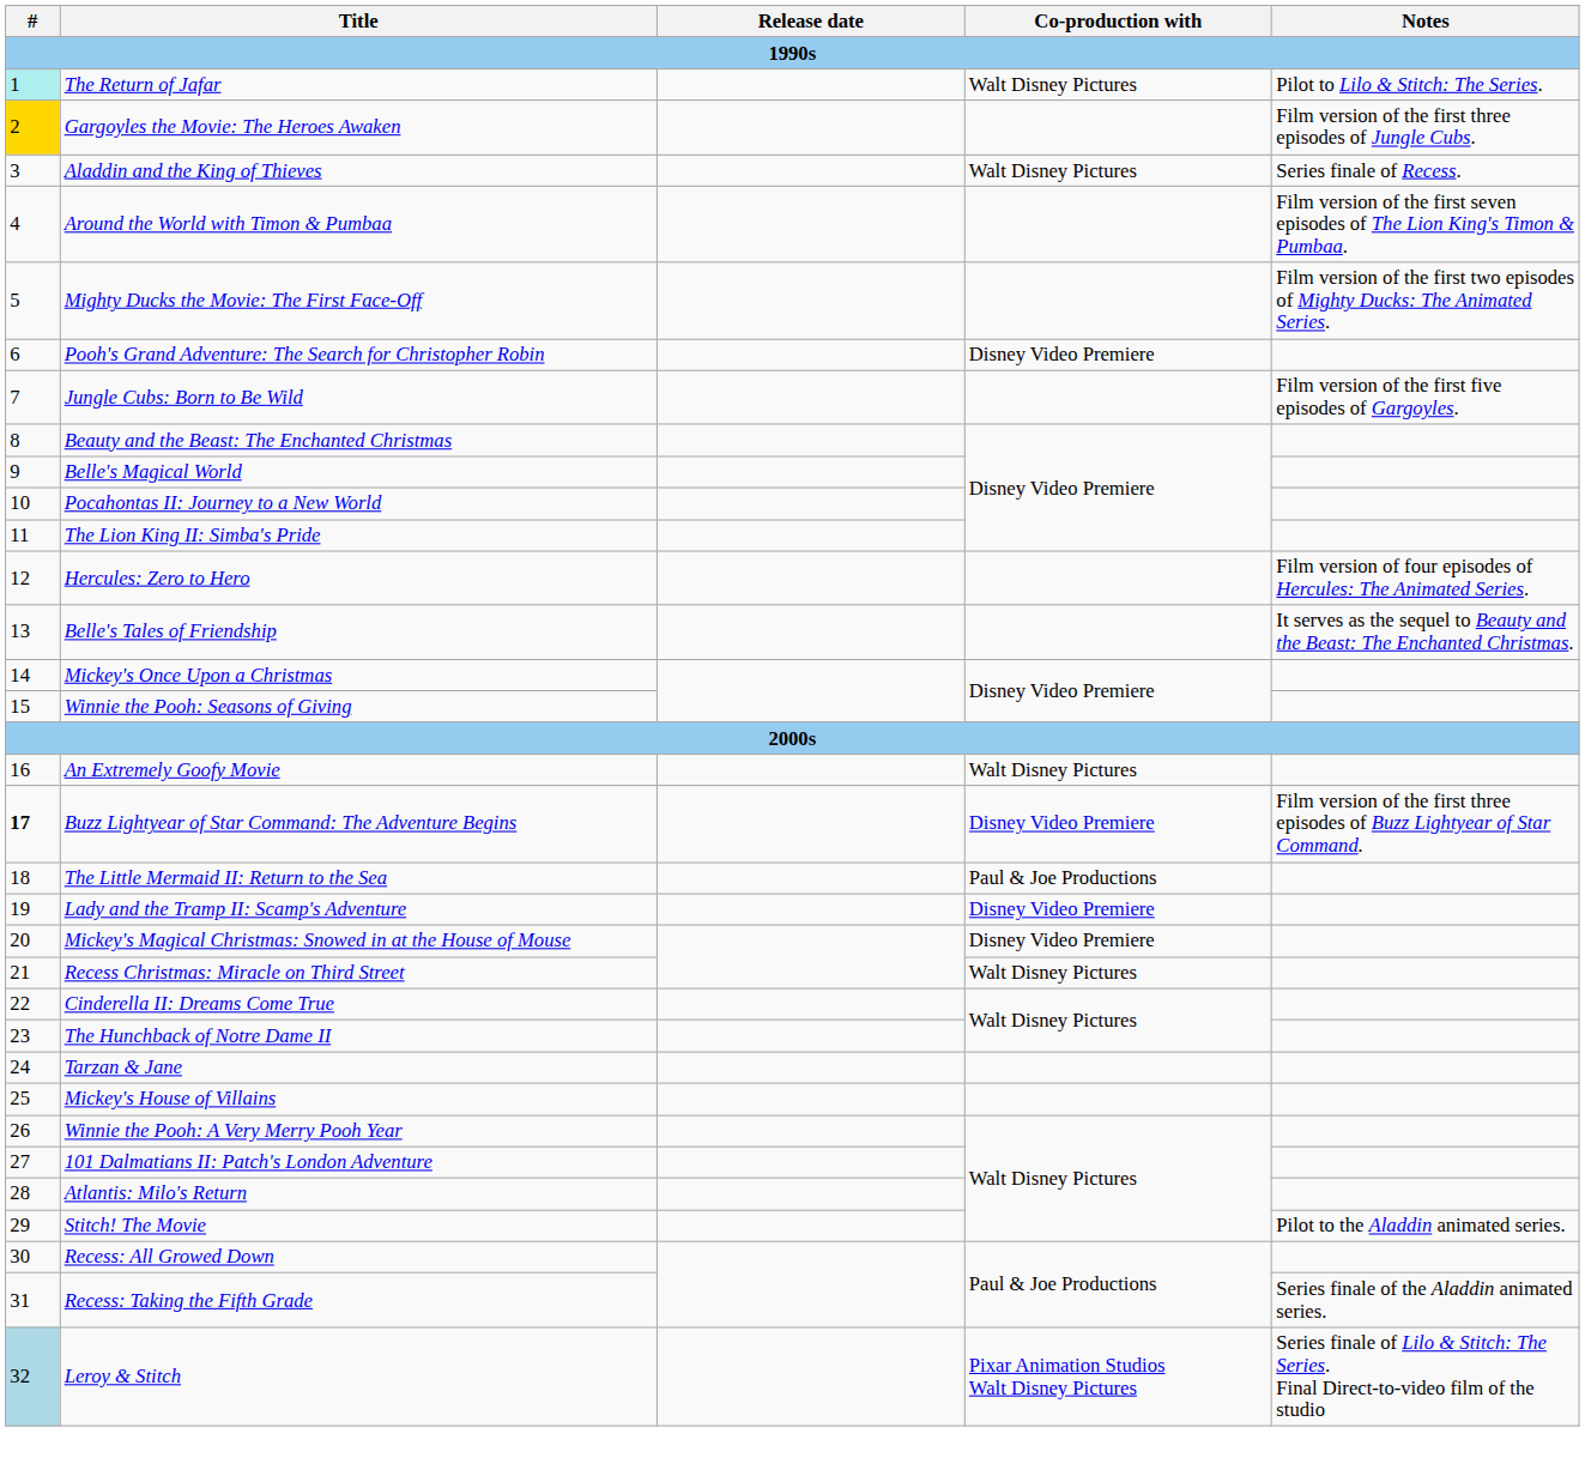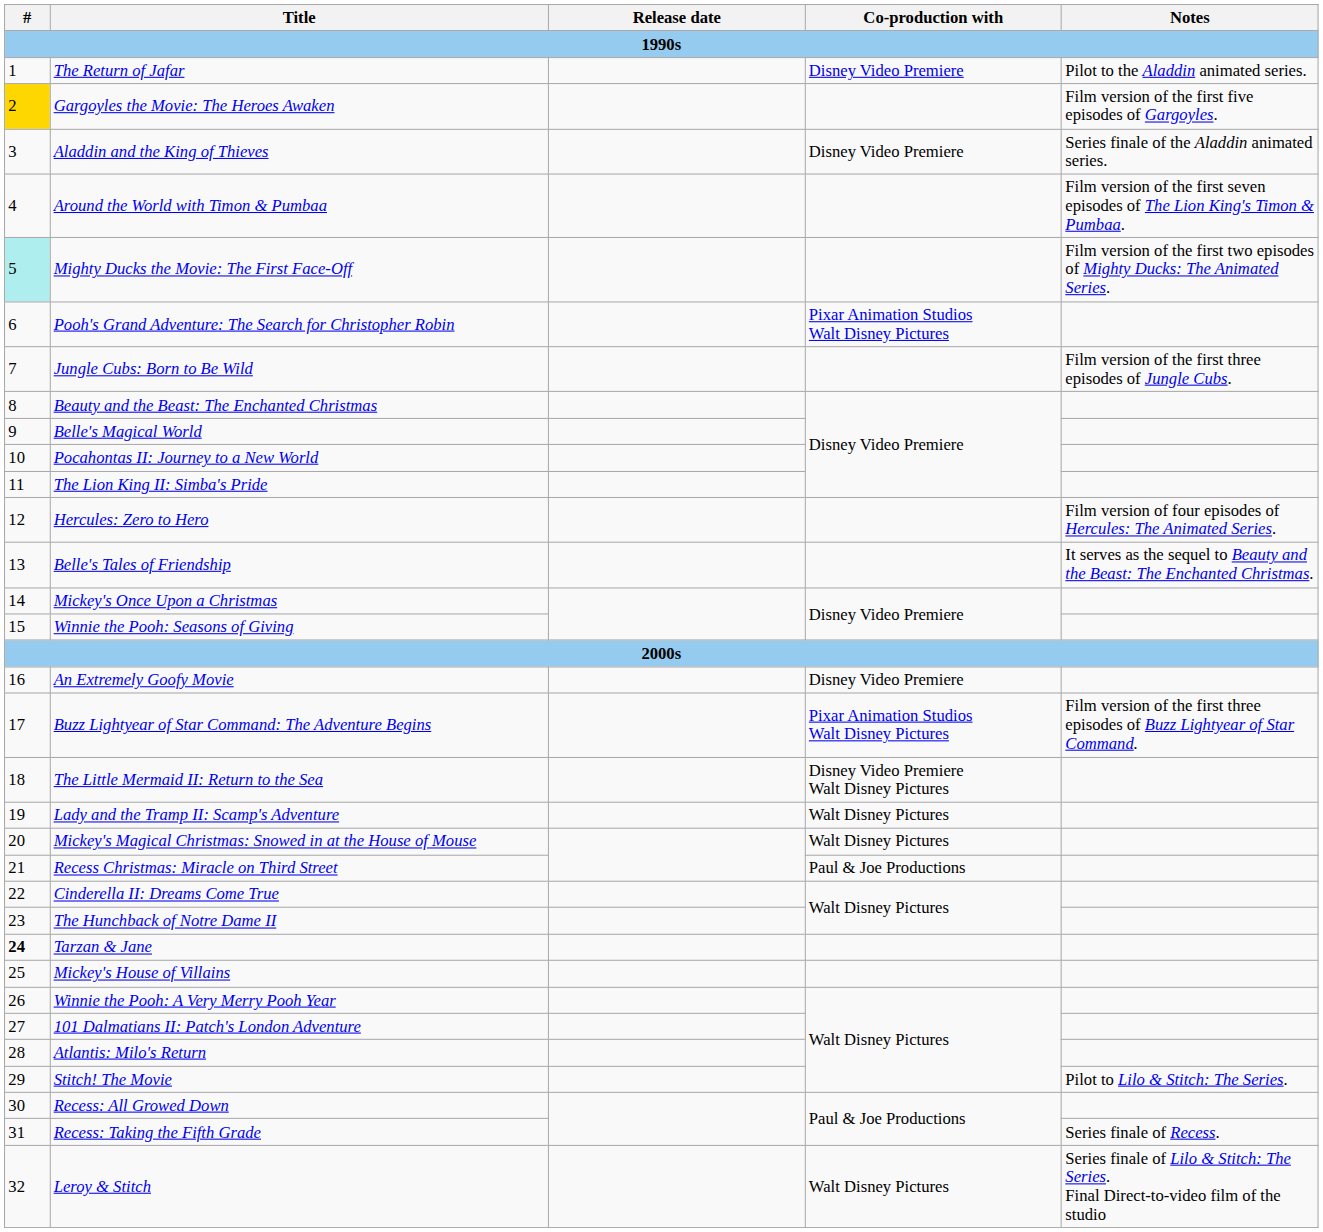 <table class="wikitable sortable" style="width:100%;">
 <tr>
 <th width = 10px>#</th>
 <th width = 250px>Title</th>
 <th width = 125px>Release date</th>
 <th width = 125px>Co-production with</th>
 <th width = 125px>Notes</th>
 </tr>
 <tr>
 <th colspan="5" style="background:#95CBEF;">1990s</th>
 </tr>
 <tr>
-<td style="background: paleturquoise;">1</td>
+<td>1</td>
 <td><em><a href='#'>The Return of Jafar</a></em></td>
 <td align="right"></td>
-<td>Walt Disney Pictures</td>
-<td>Pilot to <em><a href='#'>Lilo & Stitch: The Series</a></em>.</td>
+<td><a href='#'>Disney Video Premiere</a></td>
+<td>Pilot to the <em><a href='#'>Aladdin</a></em> animated series.</td>
 </tr>
 <tr>
 <td style="background: gold;">2</td>
 <td><em><a href='#'>Gargoyles the Movie: The Heroes Awaken</a></em></td>
 <td align="right"></td>
 <td></td>
-<td>Film version of the first three episodes of <em><a href='#'>Jungle Cubs</a></em>.</td>
+<td>Film version of the first five episodes of <em><a href='#'>Gargoyles</a></em>.</td>
 </tr>
 <tr>
 <td>3</td>
 <td><em><a href='#'>Aladdin and the King of Thieves</a></em></td>
 <td align="right"></td>
-<td>Walt Disney Pictures</td>
-<td>Series finale of <em><a href='#'>Recess</a></em>.</td>
+<td>Disney Video Premiere</td>
+<td>Series finale of the <em>Aladdin</em> animated series.</td>
 </tr>
 <tr>
 <td>4</td>
 <td><em><a href='#'>Around the World with Timon & Pumbaa</a></em></td>
 <td align="right"></td>
 <td></td>
 <td>Film version of the first seven episodes of <em><a href='#'>The Lion King's Timon & Pumbaa</a></em>.</td>
 </tr>
 <tr>
-<td>5</td>
+<td style="background: paleturquoise;">5</td>
 <td><em><a href='#'>Mighty Ducks the Movie: The First Face-Off</a></em></td>
 <td align="right"></td>
 <td></td>
 <td>Film version of the first two episodes of <em><a href='#'>Mighty Ducks: The Animated Series</a></em>.</td>
 </tr>
 <tr>
 <td>6</td>
 <td><em><a href='#'>Pooh's Grand Adventure: The Search for Christopher Robin</a></em></td>
 <td align="right"></td>
-<td>Disney Video Premiere</td>
+<td><a href='#'>Pixar Animation Studios</a><br><a href='#'>Walt Disney Pictures</a></td>
 <td></td>
 </tr>
 <tr>
 <td>7</td>
 <td><em><a href='#'>Jungle Cubs: Born to Be Wild</a></em></td>
 <td align="right"></td>
 <td></td>
-<td>Film version of the first five episodes of <em><a href='#'>Gargoyles</a></em>.</td>
+<td>Film version of the first three episodes of <em><a href='#'>Jungle Cubs</a></em>.</td>
 </tr>
 <tr>
 <td>8</td>
 <td><em><a href='#'>Beauty and the Beast: The Enchanted Christmas</a></em></td>
 <td align="right"></td>
 <td rowspan="4">Disney Video Premiere</td>
 <td></td>
 </tr>
 <tr>
 <td>9</td>
 <td><em><a href='#'>Belle's Magical World</a></em></td>
 <td align="right"></td>
 <td></td>
 </tr>
 <tr>
 <td>10</td>
 <td><em><a href='#'>Pocahontas II: Journey to a New World</a></em></td>
 <td align="right"></td>
 <td></td>
 </tr>
 <tr>
 <td>11</td>
 <td><em><a href='#'>The Lion King II: Simba's Pride</a></em></td>
 <td align="right"></td>
 <td></td>
 </tr>
 <tr>
 <td>12</td>
 <td><em><a href='#'>Hercules: Zero to Hero</a></em></td>
 <td align="right"></td>
 <td></td>
 <td>Film version of four episodes of <em><a href='#'>Hercules: The Animated Series</a></em>.</td>
 </tr>
 <tr>
 <td>13</td>
 <td><em><a href='#'>Belle's Tales of Friendship</a></em></td>
 <td align="right"></td>
 <td></td>
 <td>It serves as the sequel to <em><a href='#'>Beauty and the Beast: The Enchanted Christmas</a></em>.</td>
 </tr>
 <tr>
 <td>14</td>
 <td><em><a href='#'>Mickey's Once Upon a Christmas</a></em></td>
 <td align="right" rowspan="2"></td>
 <td rowspan="2">Disney Video Premiere</td>
 <td></td>
 </tr>
 <tr>
 <td>15</td>
 <td><em><a href='#'>Winnie the Pooh: Seasons of Giving</a></em></td>
 <td></td>
 </tr>
 <tr>
 <th colspan="5" style="background:#95CBEF;">2000s</th>
 </tr>
 <tr>
 <td>16</td>
 <td><em><a href='#'>An Extremely Goofy Movie</a></em></td>
 <td align="right"></td>
-<td>Walt Disney Pictures</td>
+<td>Disney Video Premiere</td>
 <td></td>
 </tr>
 <tr>
-<td><strong>17</strong></td>
+<td>17</td>
 <td><em><a href='#'>Buzz Lightyear of Star Command: The Adventure Begins</a></em></td>
 <td align="right"></td>
-<td><a href='#'>Disney Video Premiere</a></td>
+<td><a href='#'>Pixar Animation Studios</a><br><a href='#'>Walt Disney Pictures</a></td>
 <td>Film version of the first three episodes of <em><a href='#'>Buzz Lightyear of Star Command</a>.</em></td>
 </tr>
 <tr>
 <td>18</td>
 <td><em><a href='#'>The Little Mermaid II: Return to the Sea</a></em></td>
 <td align="right"></td>
-<td>Paul & Joe Productions</td>
+<td>Disney Video Premiere<br>Walt Disney Pictures</td>
 <td></td>
 </tr>
 <tr>
 <td>19</td>
 <td><em><a href='#'>Lady and the Tramp II: Scamp's Adventure</a></em></td>
 <td align="right"></td>
-<td><a href='#'>Disney Video Premiere</a></td>
+<td>Walt Disney Pictures</td>
 <td></td>
 </tr>
 <tr>
 <td>20</td>
 <td><em><a href='#'>Mickey's Magical Christmas: Snowed in at the House of Mouse</a></em></td>
 <td align="right" rowspan="2"></td>
-<td>Disney Video Premiere</td>
+<td>Walt Disney Pictures</td>
 <td></td>
 </tr>
 <tr>
 <td>21</td>
 <td><em><a href='#'>Recess Christmas: Miracle on Third Street</a></em></td>
-<td>Walt Disney Pictures</td>
+<td>Paul & Joe Productions</td>
 <td></td>
 </tr>
 <tr>
 <td>22</td>
 <td><em><a href='#'>Cinderella II: Dreams Come True</a></em></td>
 <td align="right"></td>
 <td rowspan="2">Walt Disney Pictures</td>
 <td></td>
 </tr>
 <tr>
 <td>23</td>
 <td><em><a href='#'>The Hunchback of Notre Dame II</a></em></td>
 <td align="right"></td>
 <td></td>
 </tr>
 <tr>
-<td>24</td>
+<td><strong>24</strong></td>
 <td><em><a href='#'>Tarzan & Jane</a></em></td>
 <td align="right"></td>
 <td></td>
 <td></td>
 </tr>
 <tr>
 <td>25</td>
 <td><em><a href='#'>Mickey's House of Villains</a></em></td>
 <td align="right"></td>
 <td></td>
 <td></td>
 </tr>
 <tr>
 <td>26</td>
 <td><em><a href='#'>Winnie the Pooh: A Very Merry Pooh Year</a></em></td>
 <td align="right"></td>
 <td rowspan="4">Walt Disney Pictures</td>
 <td></td>
 </tr>
 <tr>
 <td>27</td>
 <td><em><a href='#'>101 Dalmatians II: Patch's London Adventure</a></em></td>
 <td align="right"></td>
 <td></td>
 </tr>
 <tr>
 <td>28</td>
 <td><em><a href='#'>Atlantis: Milo's Return</a></em></td>
 <td align="right"></td>
 <td></td>
 </tr>
 <tr>
 <td>29</td>
 <td><em><a href='#'>Stitch! The Movie</a></em></td>
 <td align="right"></td>
-<td>Pilot to the <em><a href='#'>Aladdin</a></em> animated series.</td>
+<td>Pilot to <em><a href='#'>Lilo & Stitch: The Series</a></em>.</td>
 </tr>
 <tr>
 <td>30</td>
 <td><em><a href='#'>Recess: All Growed Down</a></em></td>
 <td align="right" rowspan="2"></td>
 <td rowspan="2">Paul & Joe Productions</td>
 <td></td>
 </tr>
 <tr>
 <td>31</td>
 <td><em><a href='#'>Recess: Taking the Fifth Grade</a></em></td>
-<td>Series finale of the <em>Aladdin</em> animated series.</td>
+<td>Series finale of <em><a href='#'>Recess</a></em>.</td>
 </tr>
 <tr>
-<td style="background: lightblue;">32</td>
+<td>32</td>
 <td><em><a href='#'>Leroy & Stitch</a></em></td>
 <td align="right"></td>
-<td><a href='#'>Pixar Animation Studios</a><br><a href='#'>Walt Disney Pictures</a></td>
+<td>Walt Disney Pictures</td>
 <td>Series finale of <em><a href='#'>Lilo & Stitch: The Series</a></em>.<br>Final Direct-to-video film of the studio</td>
 </tr>
 </table>
